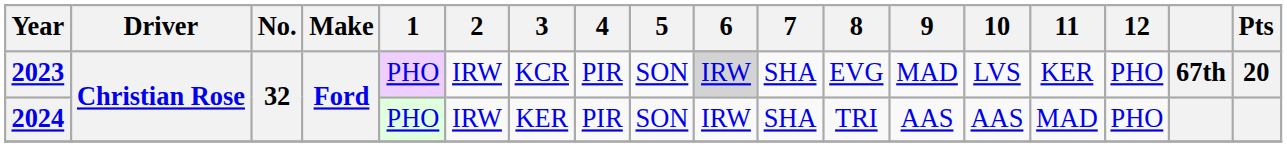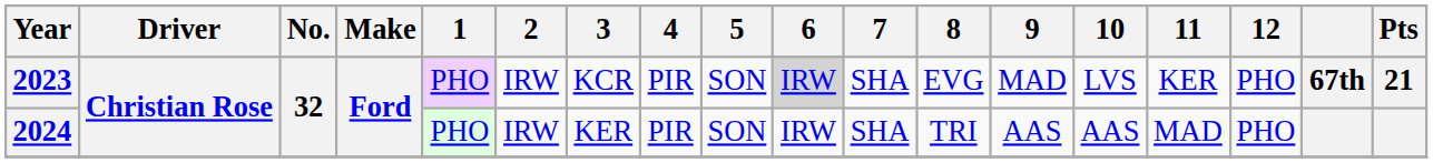 <table class="wikitable" style="text-align:center; font-size:75%">
 <tr>
 <th>Year</th>
 <th>Driver</th>
 <th>No.</th>
 <th>Make</th>
 <th>1</th>
 <th>2</th>
 <th>3</th>
 <th>4</th>
 <th>5</th>
 <th>6</th>
 <th>7</th>
 <th>8</th>
 <th>9</th>
 <th>10</th>
 <th>11</th>
 <th>12</th>
 <th></th>
 <th>Pts</th>
 </tr>
 <tr>
 <th><a href='#'>2023</a></th>
 <th rowspan=2><a href='#'>Christian Rose</a></th>
 <th rowspan=2>32</th>
 <th rowspan=2><a href='#'>Ford</a></th>
 <td style="background:#EFCFFF;"><a href='#'>PHO</a><br></td>
 <td><a href='#'>IRW</a></td>
 <td><a href='#'>KCR</a></td>
 <td><a href='#'>PIR</a></td>
 <td><a href='#'>SON</a></td>
 <td style="background: lightgrey;"><a href='#'>IRW</a></td>
 <td><a href='#'>SHA</a></td>
 <td><a href='#'>EVG</a></td>
 <td><a href='#'>MAD</a></td>
 <td><a href='#'>LVS</a></td>
 <td><a href='#'>KER</a></td>
 <td><a href='#'>PHO</a></td>
 <th>67th</th>
-<th>20</th>
+<th>21</th>
 </tr>
 <tr>
 <th><a href='#'>2024</a></th>
 <td style="background:#DFFFDF;"><a href='#'>PHO</a><br></td>
 <td><a href='#'>IRW</a></td>
 <td><a href='#'>KER</a></td>
 <td><a href='#'>PIR</a></td>
 <td><a href='#'>SON</a></td>
 <td><a href='#'>IRW</a></td>
 <td><a href='#'>SHA</a></td>
 <td><a href='#'>TRI</a></td>
 <td><a href='#'>AAS</a></td>
 <td><a href='#'>AAS</a></td>
 <td><a href='#'>MAD</a></td>
 <td><a href='#'>PHO</a></td>
 <th></th>
 <th></th>
 </tr>
 <tr>
 </tr>
 </table>
